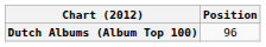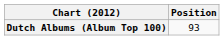 <table class="wikitable plainrowheaders" style="text-align:center">
 <tr>
 <th scope="col">Chart (2012)</th>
 <th scope="col">Position</th>
 </tr>
 <tr>
 <th scope="row">Dutch Albums (Album Top 100)</th>
-<td>96</td>
+<td>93</td>
 </tr>
 </table>
